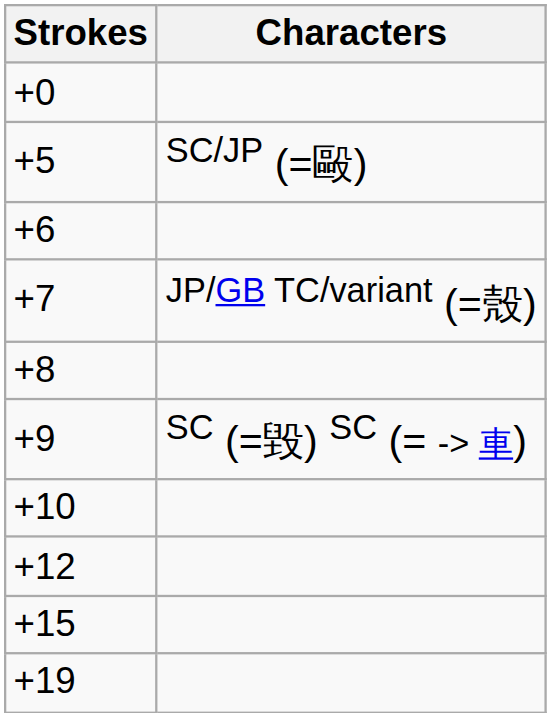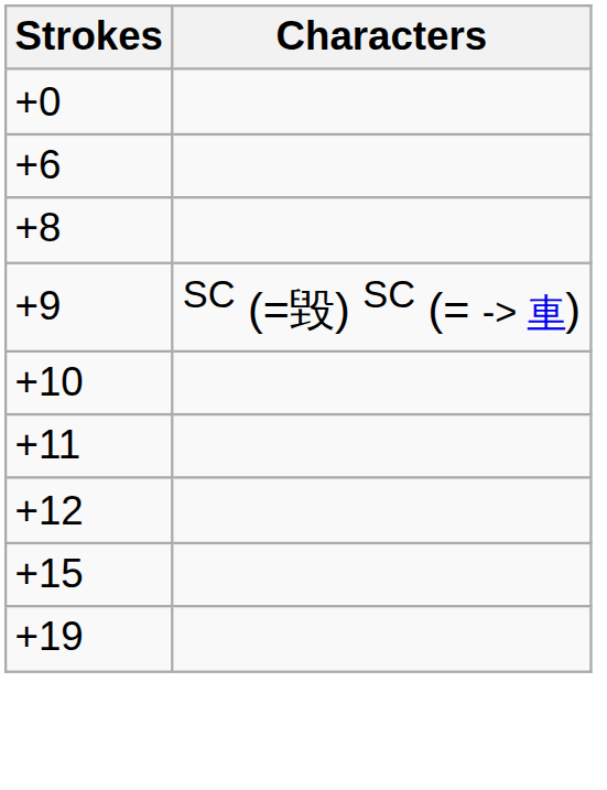 <table class="wikitable">
 <tr>
 <th>Strokes</th>
 <th>Characters</th>
 </tr>
 <tr --->
 <td>+0</td>
 <td style="font-size: large;"></td>
 </tr>
 <tr --->
-<td>+5</td>
-<td style="font-size: large;"><sup>SC/JP</sup> (=毆)  </td>
-</tr>
-<tr --->
 <td>+6</td>
 <td style="font-size: large;">   </td>
-</tr>
-<tr --->
-<td>+7</td>
-<td style="font-size: large;"><sup>JP/<a href='#'>GB</a> TC/variant</sup> (=殼)</td>
 </tr>
 <tr --->
 <td>+8</td>
 <td style="font-size: large;"> </td>
 </tr>
 <tr --->
 <td>+9</td>
 <td style="font-size: large;">   <sup>SC</sup> (=毀) <sup>SC</sup> (= <small>-> <a href='#'>車</a></small>)</td>
 </tr>
 <tr --->
 <td>+10</td>
+<td style="font-size: large;"> </td>
+</tr>
+<tr --->
+<td>+11</td>
 <td style="font-size: large;"> </td>
 </tr>
 <tr --->
 <td>+12</td>
 <td style="font-size: large;"> </td>
 </tr>
 <tr --->
 <td>+15</td>
 <td style="font-size: large;"></td>
 </tr>
 <tr --->
 <td>+19</td>
 <td style="font-size: large;"></td>
 </tr>
 </table>
